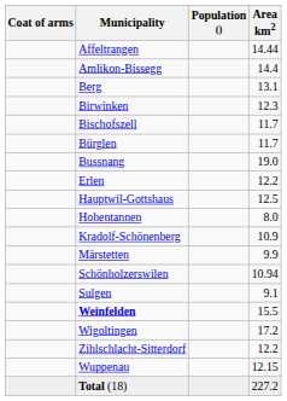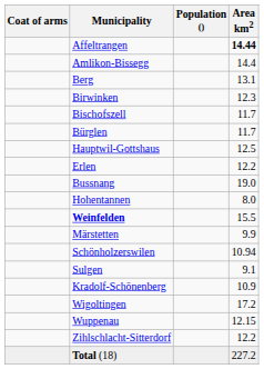 <table class="wikitable">
 <tr>
 <th>Coat of arms</th>
 <th>Municipality</th>
 <th>Population<br><small>()</small></th>
 <th>Area <br>km<sup>2</sup></th>
 </tr>
 <tr>
 <td align="center"></td>
 <td><a href='#'>Affeltrangen</a></td>
 <td align="center"></td>
-<td align="right">14.44</td>
+<td align="right"><strong>14.44</strong></td>
 </tr>
 <tr>
 <td align="center"></td>
 <td><a href='#'>Amlikon-Bissegg</a></td>
 <td align="center"></td>
 <td align="right">14.4</td>
 </tr>
 <tr>
 <td align="center"></td>
 <td><a href='#'>Berg</a></td>
 <td align="center"></td>
 <td align="right">13.1</td>
 </tr>
 <tr>
 <td align="center"></td>
 <td><a href='#'>Birwinken</a></td>
 <td align="center"></td>
 <td align="right">12.3</td>
 </tr>
 <tr>
 <td align="center"></td>
 <td><a href='#'>Bischofszell</a></td>
 <td align="center"></td>
 <td align="right">11.7</td>
 </tr>
 <tr>
 <td align="center"></td>
 <td><a href='#'>Bürglen</a></td>
 <td align="center"></td>
 <td align="right">11.7</td>
 </tr>
 <tr>
 <td align="center"></td>
-<td><a href='#'>Bussnang</a></td>
+<td><a href='#'>Hauptwil-Gottshaus</a></td>
 <td align="center"></td>
-<td align="right">19.0</td>
+<td align="right">12.5</td>
 </tr>
 <tr>
 <td align="center"></td>
 <td><a href='#'>Erlen</a></td>
 <td align="center"></td>
 <td align="right">12.2</td>
 </tr>
 <tr>
 <td align="center"></td>
-<td><a href='#'>Hauptwil-Gottshaus</a></td>
+<td><a href='#'>Bussnang</a></td>
 <td align="center"></td>
-<td align="right">12.5</td>
+<td align="right">19.0</td>
 </tr>
 <tr>
 <td align="center"></td>
 <td><a href='#'>Hohentannen</a></td>
 <td align="center"></td>
 <td align="right">8.0</td>
 </tr>
 <tr>
 <td align="center"></td>
-<td><a href='#'>Kradolf-Schönenberg</a></td>
+<td><strong><a href='#'>Weinfelden</a></strong></td>
 <td align="center"></td>
-<td align="right">10.9</td>
+<td align="right">15.5</td>
 </tr>
 <tr>
 <td align="center"></td>
 <td><a href='#'>Märstetten</a></td>
 <td align="center"></td>
 <td align="right">9.9</td>
 </tr>
 <tr>
 <td align="center"></td>
 <td><a href='#'>Schönholzerswilen</a></td>
 <td align="center"></td>
 <td align="right">10.94</td>
 </tr>
 <tr>
 <td align="center"></td>
 <td><a href='#'>Sulgen</a></td>
 <td align="center"></td>
 <td align="right">9.1</td>
 </tr>
 <tr>
 <td align="center"></td>
-<td><strong><a href='#'>Weinfelden</a></strong></td>
+<td><a href='#'>Kradolf-Schönenberg</a></td>
 <td align="center"></td>
-<td align="right">15.5</td>
+<td align="right">10.9</td>
 </tr>
 <tr>
 <td align="center"></td>
 <td><a href='#'>Wigoltingen</a></td>
 <td align="center"></td>
 <td align="right">17.2</td>
 </tr>
 <tr>
 <td align="center"></td>
+<td><a href='#'>Wuppenau</a></td>
+<td align="center"></td>
+<td align="right">12.15</td>
+</tr>
+<tr>
+<td align="center"></td>
 <td><a href='#'>Zihlschlacht-Sitterdorf</a></td>
 <td align="center"></td>
 <td align="right">12.2</td>
-</tr>
-<tr>
-<td align="center"></td>
-<td><a href='#'>Wuppenau</a></td>
-<td align="center"></td>
-<td align="right">12.15</td>
 </tr>
 <tr style="background-color:#EFEFEF;" |>
 <td></td>
 <td><strong>Total</strong> (18)</td>
 <td align="center"></td>
 <td align="right">227.2</td>
 </tr>
 </table>
